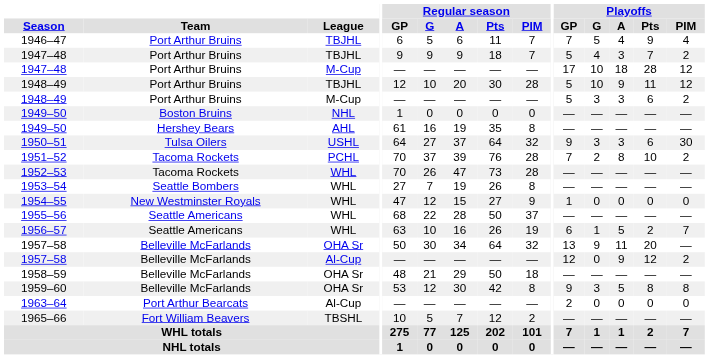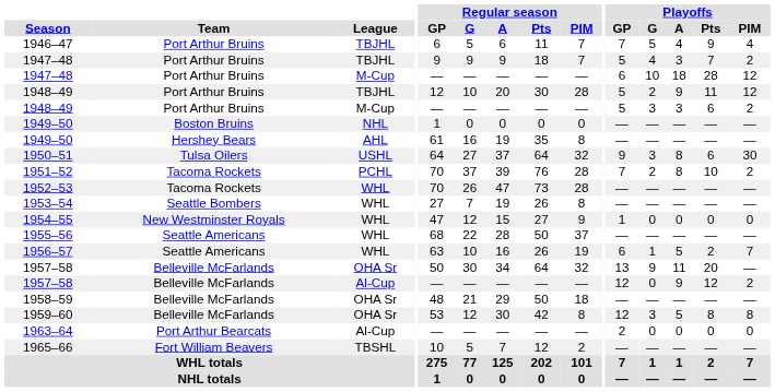 <table border="0" cellpadding="1" cellspacing="0" style="text-align:center; width:60em">
 <tr bgcolor="#e0e0e0">
 <th colspan="3" bgcolor="#ffffff"></th>
 <th rowspan="100" bgcolor="#ffffff"></th>
 <th colspan="5"><a href='#'>Regular season</a></th>
 <th rowspan="100" bgcolor="#ffffff"></th>
 <th colspan="5"><a href='#'>Playoffs</a></th>
 </tr>
 <tr bgcolor="#e0e0e0">
 <th><a href='#'>Season</a></th>
 <th>Team</th>
 <th>League</th>
 <th>GP</th>
 <th><a href='#'>G</a></th>
 <th><a href='#'>A</a></th>
 <th><a href='#'>Pts</a></th>
 <th><a href='#'>PIM</a></th>
 <th>GP</th>
 <th>G</th>
 <th>A</th>
 <th>Pts</th>
 <th>PIM</th>
 </tr>
 <tr>
 <td>1946–47</td>
 <td><a href='#'>Port Arthur Bruins</a></td>
 <td><a href='#'>TBJHL</a></td>
 <td>6</td>
 <td>5</td>
 <td>6</td>
 <td>11</td>
 <td>7</td>
 <td>7</td>
 <td>5</td>
 <td>4</td>
 <td>9</td>
 <td>4</td>
 </tr>
 <tr bgcolor="#f0f0f0">
 <td>1947–48</td>
 <td>Port Arthur Bruins</td>
 <td>TBJHL</td>
 <td>9</td>
 <td>9</td>
 <td>9</td>
 <td>18</td>
 <td>7</td>
 <td>5</td>
 <td>4</td>
 <td>3</td>
 <td>7</td>
 <td>2</td>
 </tr>
 <tr>
 <td><a href='#'>1947–48</a></td>
 <td>Port Arthur Bruins</td>
 <td><a href='#'>M-Cup</a></td>
 <td>—</td>
 <td>—</td>
 <td>—</td>
 <td>—</td>
 <td>—</td>
-<td>17</td>
+<td>6</td>
 <td>10</td>
 <td>18</td>
 <td>28</td>
 <td>12</td>
 </tr>
 <tr bgcolor="#f0f0f0">
 <td>1948–49</td>
 <td>Port Arthur Bruins</td>
 <td>TBJHL</td>
 <td>12</td>
 <td>10</td>
 <td>20</td>
 <td>30</td>
 <td>28</td>
 <td>5</td>
-<td>10</td>
+<td>2</td>
 <td>9</td>
 <td>11</td>
 <td>12</td>
 </tr>
 <tr>
 <td><a href='#'>1948–49</a></td>
 <td>Port Arthur Bruins</td>
 <td>M-Cup</td>
 <td>—</td>
 <td>—</td>
 <td>—</td>
 <td>—</td>
 <td>—</td>
 <td>5</td>
 <td>3</td>
 <td>3</td>
 <td>6</td>
 <td>2</td>
 </tr>
 <tr bgcolor="#f0f0f0">
 <td><a href='#'>1949–50</a></td>
 <td><a href='#'>Boston Bruins</a></td>
 <td><a href='#'>NHL</a></td>
 <td>1</td>
 <td>0</td>
 <td>0</td>
 <td>0</td>
 <td>0</td>
 <td>—</td>
 <td>—</td>
 <td>—</td>
 <td>—</td>
 <td>—</td>
 </tr>
 <tr>
 <td><a href='#'>1949–50</a></td>
 <td><a href='#'>Hershey Bears</a></td>
 <td><a href='#'>AHL</a></td>
 <td>61</td>
 <td>16</td>
 <td>19</td>
 <td>35</td>
 <td>8</td>
 <td>—</td>
 <td>—</td>
 <td>—</td>
 <td>—</td>
 <td>—</td>
 </tr>
 <tr bgcolor="#f0f0f0">
 <td><a href='#'>1950–51</a></td>
 <td><a href='#'>Tulsa Oilers</a></td>
 <td><a href='#'>USHL</a></td>
 <td>64</td>
 <td>27</td>
 <td>37</td>
 <td>64</td>
 <td>32</td>
 <td>9</td>
 <td>3</td>
-<td>3</td>
+<td>8</td>
 <td>6</td>
 <td>30</td>
 </tr>
 <tr>
 <td><a href='#'>1951–52</a></td>
 <td><a href='#'>Tacoma Rockets</a></td>
 <td><a href='#'>PCHL</a></td>
 <td>70</td>
 <td>37</td>
 <td>39</td>
 <td>76</td>
 <td>28</td>
 <td>7</td>
 <td>2</td>
 <td>8</td>
 <td>10</td>
 <td>2</td>
 </tr>
 <tr bgcolor="#f0f0f0">
 <td><a href='#'>1952–53</a></td>
 <td>Tacoma Rockets</td>
 <td><a href='#'>WHL</a></td>
 <td>70</td>
 <td>26</td>
 <td>47</td>
 <td>73</td>
 <td>28</td>
 <td>—</td>
 <td>—</td>
 <td>—</td>
 <td>—</td>
 <td>—</td>
 </tr>
 <tr>
 <td><a href='#'>1953–54</a></td>
 <td><a href='#'>Seattle Bombers</a></td>
 <td>WHL</td>
 <td>27</td>
 <td>7</td>
 <td>19</td>
 <td>26</td>
 <td>8</td>
 <td>—</td>
 <td>—</td>
 <td>—</td>
 <td>—</td>
 <td>—</td>
 </tr>
 <tr bgcolor="#f0f0f0">
 <td><a href='#'>1954–55</a></td>
 <td><a href='#'>New Westminster Royals</a></td>
 <td>WHL</td>
 <td>47</td>
 <td>12</td>
 <td>15</td>
 <td>27</td>
 <td>9</td>
 <td>1</td>
 <td>0</td>
 <td>0</td>
 <td>0</td>
 <td>0</td>
 </tr>
 <tr>
 <td><a href='#'>1955–56</a></td>
 <td><a href='#'>Seattle Americans</a></td>
 <td>WHL</td>
 <td>68</td>
 <td>22</td>
 <td>28</td>
 <td>50</td>
 <td>37</td>
 <td>—</td>
 <td>—</td>
 <td>—</td>
 <td>—</td>
 <td>—</td>
 </tr>
 <tr bgcolor="#f0f0f0">
 <td><a href='#'>1956–57</a></td>
 <td>Seattle Americans</td>
 <td>WHL</td>
 <td>63</td>
 <td>10</td>
 <td>16</td>
 <td>26</td>
 <td>19</td>
 <td>6</td>
 <td>1</td>
 <td>5</td>
 <td>2</td>
 <td>7</td>
 </tr>
 <tr>
 <td>1957–58</td>
 <td><a href='#'>Belleville McFarlands</a></td>
 <td><a href='#'>OHA Sr</a></td>
 <td>50</td>
 <td>30</td>
 <td>34</td>
 <td>64</td>
 <td>32</td>
 <td>13</td>
 <td>9</td>
 <td>11</td>
 <td>20</td>
 <td>—</td>
 </tr>
 <tr bgcolor="#f0f0f0">
 <td><a href='#'>1957–58</a></td>
 <td>Belleville McFarlands</td>
 <td><a href='#'>Al-Cup</a></td>
 <td>—</td>
 <td>—</td>
 <td>—</td>
 <td>—</td>
 <td>—</td>
 <td>12</td>
 <td>0</td>
 <td>9</td>
 <td>12</td>
 <td>2</td>
 </tr>
 <tr>
 <td>1958–59</td>
 <td>Belleville McFarlands</td>
 <td>OHA Sr</td>
 <td>48</td>
 <td>21</td>
 <td>29</td>
 <td>50</td>
 <td>18</td>
 <td>—</td>
 <td>—</td>
 <td>—</td>
 <td>—</td>
 <td>—</td>
 </tr>
 <tr bgcolor="#f0f0f0">
 <td>1959–60</td>
 <td>Belleville McFarlands</td>
 <td>OHA Sr</td>
 <td>53</td>
 <td>12</td>
 <td>30</td>
 <td>42</td>
 <td>8</td>
-<td>9</td>
+<td>12</td>
 <td>3</td>
 <td>5</td>
 <td>8</td>
 <td>8</td>
 </tr>
 <tr>
 <td><a href='#'>1963–64</a></td>
 <td><a href='#'>Port Arthur Bearcats</a></td>
 <td>Al-Cup</td>
 <td>—</td>
 <td>—</td>
 <td>—</td>
 <td>—</td>
 <td>—</td>
 <td>2</td>
 <td>0</td>
 <td>0</td>
 <td>0</td>
 <td>0</td>
 </tr>
 <tr bgcolor="#f0f0f0">
 <td>1965–66</td>
 <td><a href='#'>Fort William Beavers</a></td>
 <td>TBSHL</td>
 <td>10</td>
 <td>5</td>
 <td>7</td>
 <td>12</td>
 <td>2</td>
 <td>—</td>
 <td>—</td>
 <td>—</td>
 <td>—</td>
 <td>—</td>
 </tr>
 <tr bgcolor="#e0e0e0">
 <th colspan="3">WHL totals</th>
 <th>275</th>
 <th>77</th>
 <th>125</th>
 <th>202</th>
 <th>101</th>
 <th>7</th>
 <th>1</th>
 <th>1</th>
 <th>2</th>
 <th>7</th>
 </tr>
 <tr bgcolor="#e0e0e0">
 <th colspan="3">NHL totals</th>
 <th>1</th>
 <th>0</th>
 <th>0</th>
 <th>0</th>
 <th>0</th>
 <th>—</th>
 <th>—</th>
 <th>—</th>
 <th>—</th>
 <th>—</th>
 </tr>
 </table>
